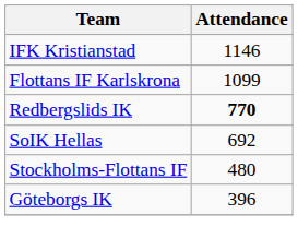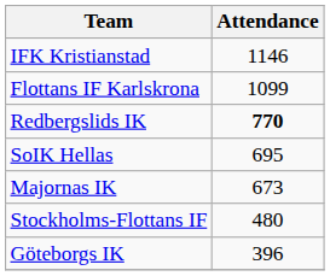 <table class="wikitable sortable">
 <tr>
 <th>Team</th>
 <th>Attendance</th>
 </tr>
 <tr>
 <td><a href='#'>IFK Kristianstad</a></td>
 <td align=center>1146</td>
 </tr>
 <tr>
 <td><a href='#'>Flottans IF Karlskrona</a></td>
 <td align=center>1099</td>
 </tr>
 <tr>
 <td><a href='#'>Redbergslids IK</a></td>
 <td align=center><strong>770</strong></td>
 </tr>
 <tr>
 <td><a href='#'>SoIK Hellas</a></td>
-<td align=center>692</td>
+<td align=center>695</td>
+</tr>
+<tr>
+<td><a href='#'>Majornas IK</a></td>
+<td align=center>673</td>
 </tr>
 <tr>
 <td><a href='#'>Stockholms-Flottans IF</a></td>
 <td align=center>480</td>
 </tr>
 <tr>
 <td><a href='#'>Göteborgs IK</a></td>
 <td align=center>396</td>
 </tr>
 <tr>
 </tr>
 </table>
